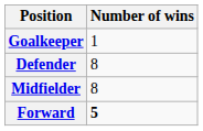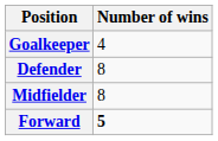 <table class="wikitable plainrowheaders">
 <tr>
 <th scope="col">Position</th>
 <th scope="col">Number of wins</th>
 </tr>
 <tr>
 <th scope="row"><a href='#'>Goalkeeper</a></th>
-<td>1</td>
+<td>4</td>
 </tr>
 <tr>
 <th scope="row"><a href='#'>Defender</a></th>
 <td>8</td>
 </tr>
 <tr>
 <th scope="row"><a href='#'>Midfielder</a></th>
 <td>8</td>
 </tr>
 <tr>
 <th scope="row"><a href='#'>Forward</a></th>
 <td><strong>5</strong></td>
 </tr>
 </table>
